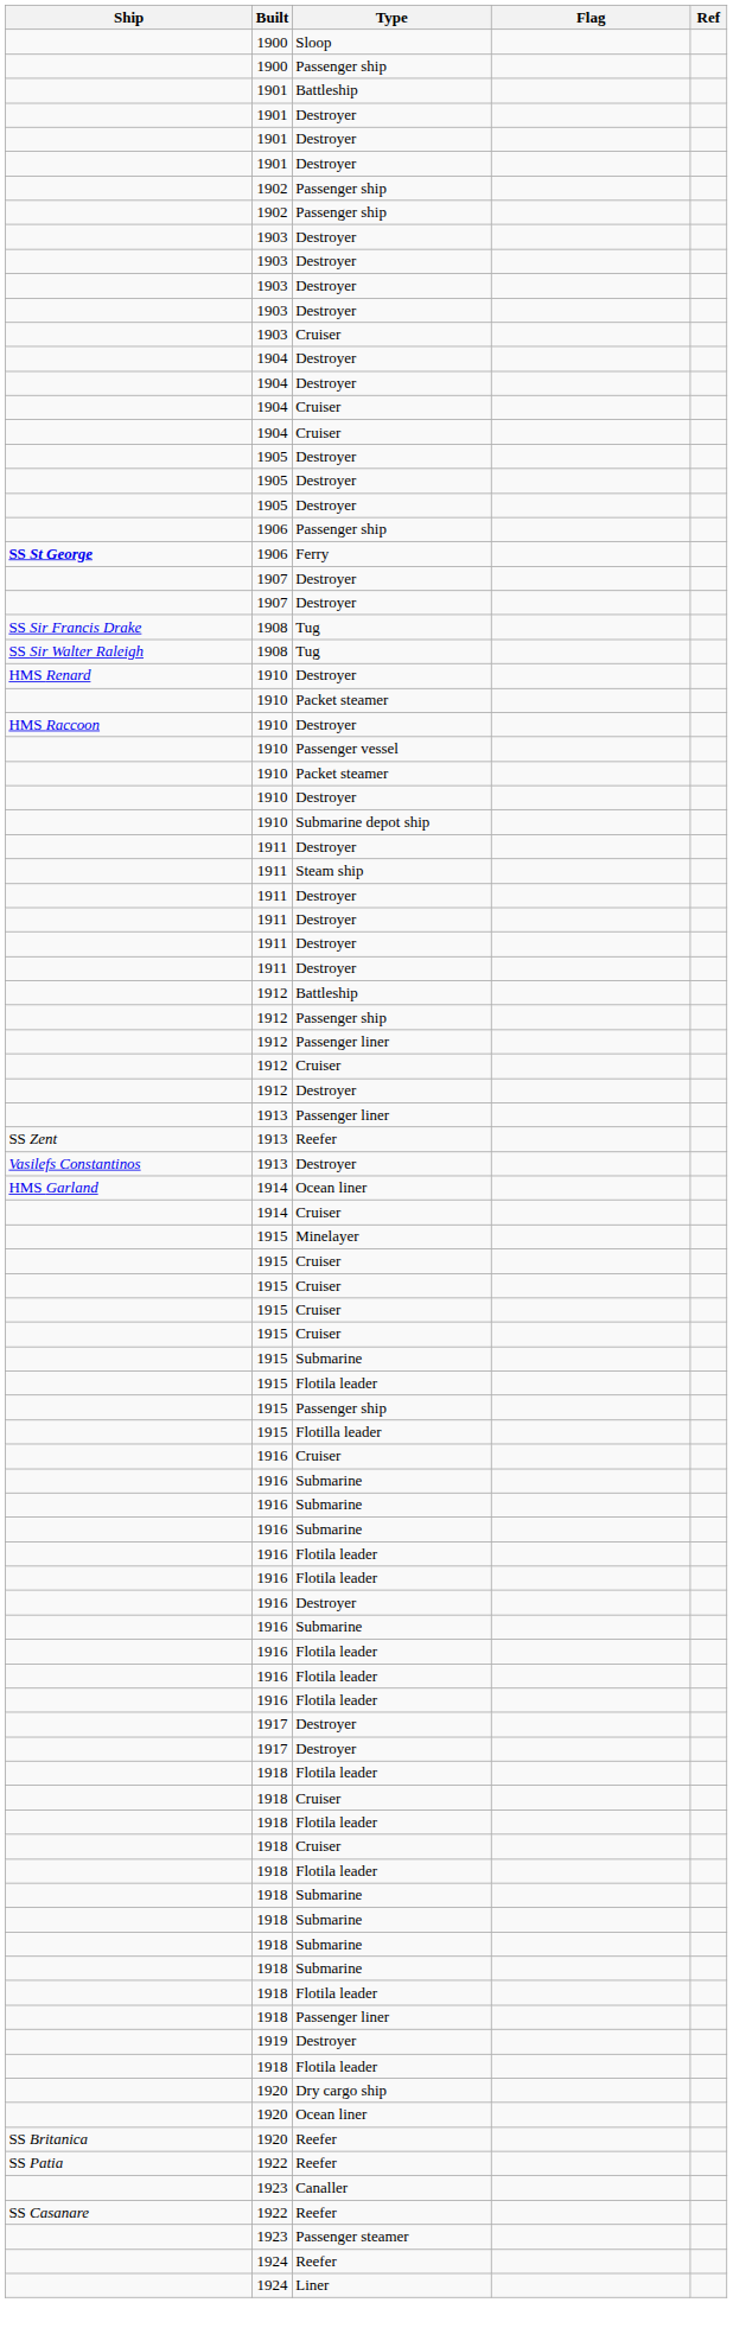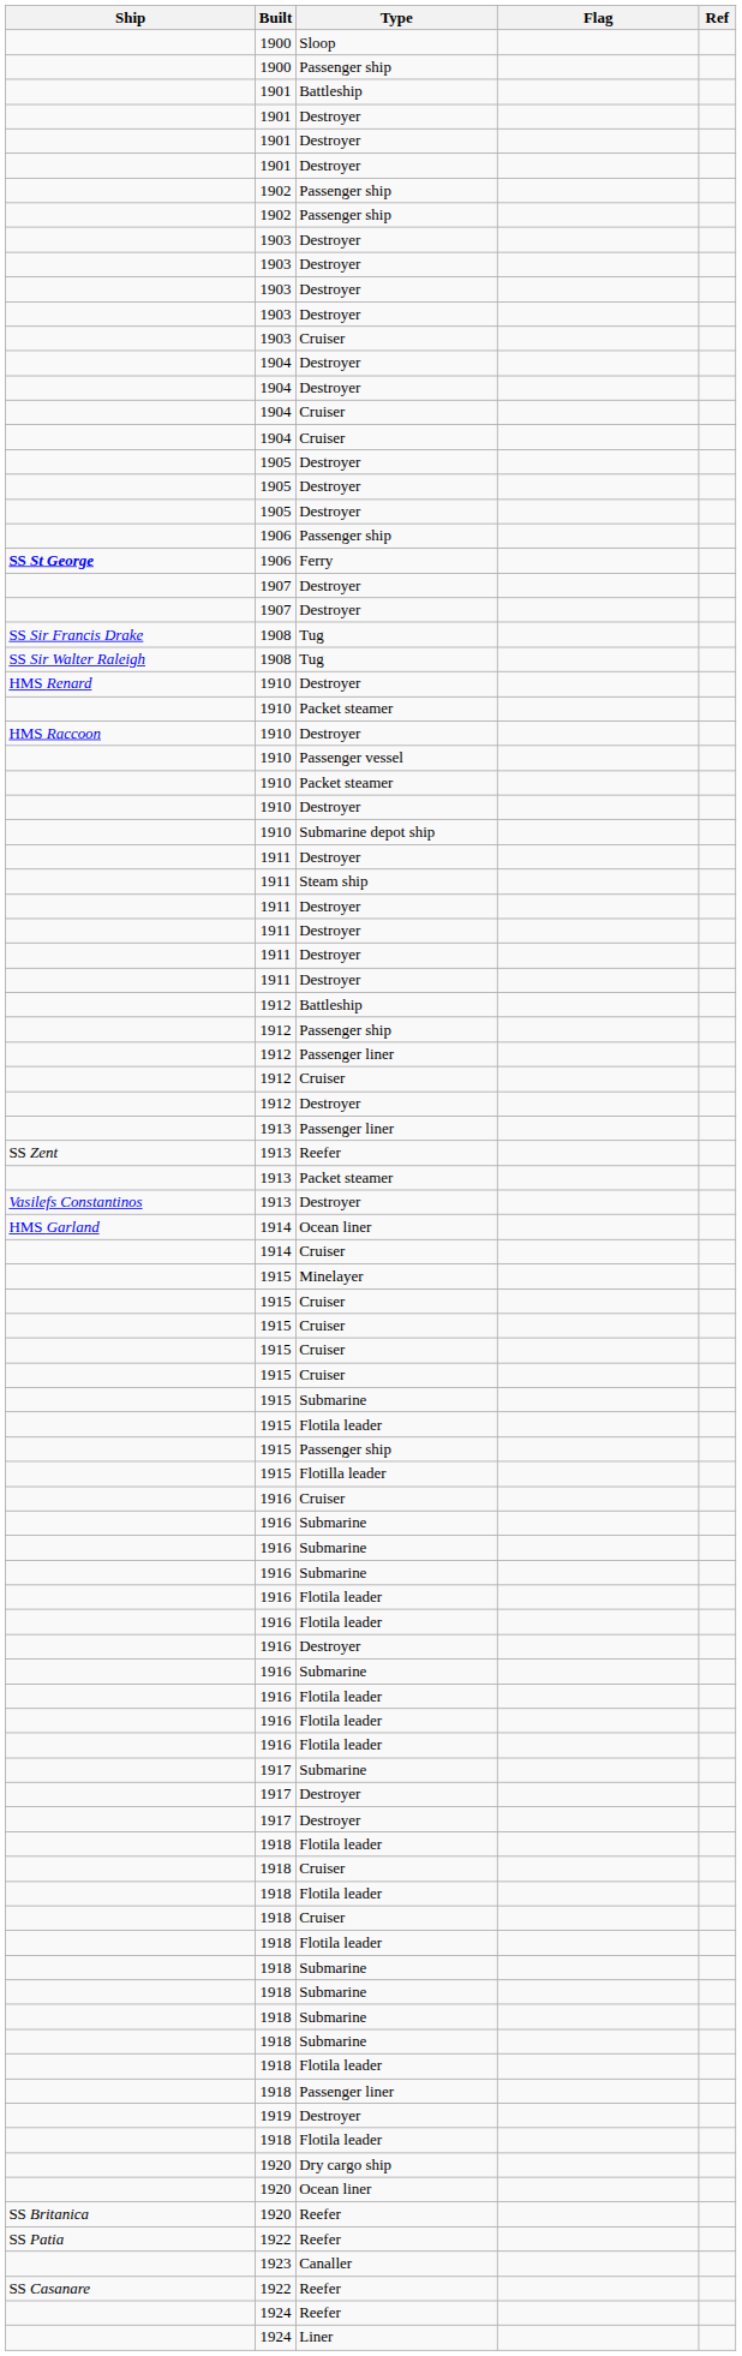 <table class="wikitable sortable">
 <tr>
 <th width="250" scope="col">Ship</th>
 <th width="30" scope="col">Built</th>
 <th width="200" scope="col">Type</th>
 <th width="200" scope="col">Flag</th>
 <th width="30" scope="col" class="unsortable">Ref</th>
 </tr>
 <tr>
 <td></td>
 <td align="center">1900</td>
 <td align="left">Sloop</td>
 <td></td>
 <td></td>
 </tr>
 <tr>
 <td></td>
 <td align="center">1900</td>
 <td align="left">Passenger ship</td>
 <td></td>
 <td></td>
 </tr>
 <tr>
 <td></td>
 <td align="center">1901</td>
 <td align="left">Battleship</td>
 <td></td>
 <td></td>
 </tr>
 <tr>
 <td></td>
 <td align="center">1901</td>
 <td align="left">Destroyer</td>
 <td></td>
 <td></td>
 </tr>
 <tr>
 <td></td>
 <td align="center">1901</td>
 <td align="left">Destroyer</td>
 <td></td>
 <td></td>
 </tr>
 <tr>
 <td></td>
 <td align="center">1901</td>
 <td align="left">Destroyer</td>
 <td></td>
 <td></td>
 </tr>
 <tr>
 <td></td>
 <td align="center">1902</td>
 <td align="left">Passenger ship</td>
 <td></td>
 <td></td>
 </tr>
 <tr>
 <td></td>
 <td align="center">1902</td>
 <td align="left">Passenger ship</td>
 <td></td>
 <td></td>
 </tr>
 <tr>
 <td></td>
 <td align="center">1903</td>
 <td align="left">Destroyer</td>
 <td></td>
 <td></td>
 </tr>
 <tr>
 <td></td>
 <td align="center">1903</td>
 <td align="left">Destroyer</td>
 <td></td>
 <td></td>
 </tr>
 <tr>
 <td></td>
 <td align="center">1903</td>
 <td align="left">Destroyer</td>
 <td></td>
 <td></td>
 </tr>
 <tr>
 <td></td>
 <td align="center">1903</td>
 <td align="left">Destroyer</td>
 <td></td>
 <td></td>
 </tr>
 <tr>
 <td></td>
 <td align="center">1903</td>
 <td align="left">Cruiser</td>
 <td></td>
 <td></td>
 </tr>
 <tr>
 <td></td>
 <td align="center">1904</td>
 <td align="left">Destroyer</td>
 <td></td>
 <td></td>
 </tr>
 <tr>
 <td></td>
 <td align="center">1904</td>
 <td align="left">Destroyer</td>
 <td></td>
 <td></td>
 </tr>
 <tr>
 <td></td>
 <td align="center">1904</td>
 <td align="left">Cruiser</td>
 <td></td>
 <td></td>
 </tr>
 <tr>
 <td></td>
 <td align="center">1904</td>
 <td align="left">Cruiser</td>
 <td></td>
 <td></td>
 </tr>
 <tr>
 <td></td>
 <td align="center">1905</td>
 <td align="left">Destroyer</td>
 <td></td>
 <td></td>
 </tr>
 <tr>
 <td></td>
 <td align="center">1905</td>
 <td align="left">Destroyer</td>
 <td></td>
 <td></td>
 </tr>
 <tr>
 <td></td>
 <td align="center">1905</td>
 <td align="left">Destroyer</td>
 <td></td>
 <td></td>
 </tr>
 <tr>
 <td></td>
 <td align="center">1906</td>
 <td align="left">Passenger ship</td>
 <td></td>
 <td></td>
 </tr>
 <tr>
 <td><strong><a href='#'>SS <em>St George</em></a></strong></td>
 <td align="center">1906</td>
 <td align="left">Ferry</td>
 <td></td>
 <td></td>
 </tr>
 <tr>
 <td></td>
 <td align="center">1907</td>
 <td align="left">Destroyer</td>
 <td></td>
 <td></td>
 </tr>
 <tr>
 <td></td>
 <td align="center">1907</td>
 <td align="left">Destroyer</td>
 <td></td>
 <td></td>
 </tr>
 <tr>
 <td><a href='#'>SS <em>Sir Francis Drake</em></a></td>
 <td align="center">1908</td>
 <td align="left">Tug</td>
 <td></td>
 <td></td>
 </tr>
 <tr>
 <td><a href='#'>SS <em>Sir Walter Raleigh</em></a></td>
 <td align="center">1908</td>
 <td align="left">Tug</td>
 <td></td>
 <td></td>
 </tr>
 <tr>
 <td><a href='#'>HMS <em>Renard</em></a></td>
 <td align="center">1910</td>
 <td align="left">Destroyer</td>
 <td></td>
 <td></td>
 </tr>
 <tr>
 <td></td>
 <td align="center">1910</td>
 <td align="left">Packet steamer</td>
 <td></td>
 <td></td>
 </tr>
 <tr>
 <td><a href='#'>HMS <em>Raccoon</em></a></td>
 <td align="center">1910</td>
 <td align="left">Destroyer</td>
 <td></td>
 <td></td>
 </tr>
 <tr>
 <td></td>
 <td align="center">1910</td>
 <td align="left">Passenger vessel</td>
 <td></td>
 <td></td>
 </tr>
 <tr>
 <td></td>
 <td align="center">1910</td>
 <td align="left">Packet steamer</td>
 <td></td>
 <td></td>
 </tr>
 <tr>
 <td></td>
 <td align="center">1910</td>
 <td align="left">Destroyer</td>
 <td></td>
 <td></td>
 </tr>
 <tr>
 <td></td>
 <td align="center">1910</td>
 <td align="left">Submarine depot ship</td>
 <td></td>
 <td></td>
 </tr>
 <tr>
 <td></td>
 <td align="center">1911</td>
 <td align="left">Destroyer</td>
 <td></td>
 <td></td>
 </tr>
 <tr>
 <td></td>
 <td align="center">1911</td>
 <td align="left">Steam ship</td>
 <td></td>
 <td></td>
 </tr>
 <tr>
 <td></td>
 <td align="center">1911</td>
 <td align="left">Destroyer</td>
 <td></td>
 <td></td>
 </tr>
 <tr>
 <td></td>
 <td align="center">1911</td>
 <td align="left">Destroyer</td>
 <td></td>
 <td></td>
 </tr>
 <tr>
 <td></td>
 <td align="center">1911</td>
 <td align="left">Destroyer</td>
 <td></td>
 <td></td>
 </tr>
 <tr>
 <td></td>
 <td align="center">1911</td>
 <td align="left">Destroyer</td>
 <td></td>
 <td></td>
 </tr>
 <tr>
 <td></td>
 <td align="center">1912</td>
 <td align="left">Battleship</td>
 <td></td>
 <td></td>
 </tr>
 <tr>
 <td></td>
 <td align="center">1912</td>
 <td align="left">Passenger ship</td>
 <td></td>
 <td></td>
 </tr>
 <tr>
 <td></td>
 <td align="center">1912</td>
 <td align="left">Passenger liner</td>
 <td></td>
 <td></td>
 </tr>
 <tr>
 <td></td>
 <td align="center">1912</td>
 <td align="left">Cruiser</td>
 <td></td>
 <td></td>
 </tr>
 <tr>
 <td></td>
 <td align="center">1912</td>
 <td align="left">Destroyer</td>
 <td></td>
 <td></td>
 </tr>
 <tr>
 <td></td>
 <td align="center">1913</td>
 <td align="left">Passenger liner</td>
 <td></td>
 <td></td>
 </tr>
 <tr>
 <td>SS <em>Zent</em></td>
 <td align="center">1913</td>
 <td align="left">Reefer</td>
 <td></td>
 <td></td>
 </tr>
 <tr>
+<td></td>
+<td align="center">1913</td>
+<td align="left">Packet steamer</td>
+<td></td>
+<td></td>
+</tr>
+<tr>
 <td><em><a href='#'>Vasilefs Constantinos</a></em></td>
 <td align="center">1913</td>
 <td align="left">Destroyer</td>
 <td></td>
 <td></td>
 </tr>
 <tr>
 <td><a href='#'>HMS <em>Garland</em></a></td>
 <td align="center">1914</td>
 <td align="left">Ocean liner</td>
 <td></td>
 <td></td>
 </tr>
 <tr>
 <td></td>
 <td align="center">1914</td>
 <td align="left">Cruiser</td>
 <td></td>
 <td></td>
 </tr>
 <tr>
 <td></td>
 <td align="center">1915</td>
 <td align="left">Minelayer</td>
 <td></td>
 <td></td>
 </tr>
 <tr>
 <td></td>
 <td align="center">1915</td>
 <td align="left">Cruiser</td>
 <td></td>
 <td></td>
 </tr>
 <tr>
 <td></td>
 <td align="center">1915</td>
 <td align="left">Cruiser</td>
 <td></td>
 <td></td>
 </tr>
 <tr>
 <td></td>
 <td align="center">1915</td>
 <td align="left">Cruiser</td>
 <td></td>
 <td></td>
 </tr>
 <tr>
 <td></td>
 <td align="center">1915</td>
 <td align="left">Cruiser</td>
 <td></td>
 <td></td>
 </tr>
 <tr>
 <td></td>
 <td align="center">1915</td>
 <td align="left">Submarine</td>
 <td></td>
 <td></td>
 </tr>
 <tr>
 <td></td>
 <td align="center">1915</td>
 <td align="left">Flotila leader</td>
 <td></td>
 <td></td>
 </tr>
 <tr>
 <td></td>
 <td align="center">1915</td>
 <td align="left">Passenger ship</td>
 <td></td>
 <td></td>
 </tr>
 <tr>
 <td></td>
 <td align="center">1915</td>
 <td align="left">Flotilla leader</td>
 <td></td>
 <td></td>
 </tr>
 <tr>
 <td></td>
 <td align="center">1916</td>
 <td align="left">Cruiser</td>
 <td></td>
 <td></td>
 </tr>
 <tr>
 <td></td>
 <td align="center">1916</td>
 <td align="left">Submarine</td>
 <td></td>
 <td></td>
 </tr>
 <tr>
 <td></td>
 <td align="center">1916</td>
 <td align="left">Submarine</td>
 <td></td>
 <td></td>
 </tr>
 <tr>
 <td></td>
 <td align="center">1916</td>
 <td align="left">Submarine</td>
 <td></td>
 <td></td>
 </tr>
 <tr>
 <td></td>
 <td align="center">1916</td>
 <td align="left">Flotila leader</td>
 <td></td>
 <td></td>
 </tr>
 <tr>
 <td></td>
 <td align="center">1916</td>
 <td align="left">Flotila leader</td>
 <td></td>
 <td></td>
 </tr>
 <tr>
 <td></td>
 <td align="center">1916</td>
 <td align="left">Destroyer</td>
 <td></td>
 <td></td>
 </tr>
 <tr>
 <td></td>
 <td align="center">1916</td>
 <td align="left">Submarine</td>
 <td></td>
 <td></td>
 </tr>
 <tr>
 <td></td>
 <td align="center">1916</td>
 <td align="left">Flotila leader</td>
 <td></td>
 <td></td>
 </tr>
 <tr>
 <td></td>
 <td align="center">1916</td>
 <td align="left">Flotila leader</td>
 <td></td>
 <td></td>
 </tr>
 <tr>
 <td></td>
 <td align="center">1916</td>
 <td align="left">Flotila leader</td>
 <td></td>
 <td></td>
 </tr>
 <tr>
 <td></td>
 <td align="center">1917</td>
+<td align="left">Submarine</td>
+<td></td>
+<td></td>
+</tr>
+<tr>
+<td></td>
+<td align="center">1917</td>
 <td align="left">Destroyer</td>
 <td></td>
 <td></td>
 </tr>
 <tr>
 <td></td>
 <td align="center">1917</td>
 <td align="left">Destroyer</td>
 <td></td>
 <td></td>
 </tr>
 <tr>
 <td></td>
 <td align="center">1918</td>
 <td align="left">Flotila leader</td>
 <td></td>
 <td></td>
 </tr>
 <tr>
 <td></td>
 <td align="center">1918</td>
 <td align="left">Cruiser</td>
 <td></td>
 <td></td>
 </tr>
 <tr>
 <td></td>
 <td align="center">1918</td>
 <td align="left">Flotila leader</td>
 <td></td>
 <td></td>
 </tr>
 <tr>
 <td></td>
 <td align="center">1918</td>
 <td align="left">Cruiser</td>
 <td></td>
 <td></td>
 </tr>
 <tr>
 <td></td>
 <td align="center">1918</td>
 <td align="left">Flotila leader</td>
 <td></td>
 <td></td>
 </tr>
 <tr>
 <td></td>
 <td align="center">1918</td>
 <td align="left">Submarine</td>
 <td></td>
 <td></td>
 </tr>
 <tr>
 <td></td>
 <td align="center">1918</td>
 <td align="left">Submarine</td>
 <td></td>
 <td></td>
 </tr>
 <tr>
 <td></td>
 <td align="center">1918</td>
 <td align="left">Submarine</td>
 <td></td>
 <td></td>
 </tr>
 <tr>
 <td></td>
 <td align="center">1918</td>
 <td align="left">Submarine</td>
 <td></td>
 <td></td>
 </tr>
 <tr>
 <td></td>
 <td align="center">1918</td>
 <td align="left">Flotila leader</td>
 <td></td>
 <td></td>
 </tr>
 <tr>
 <td></td>
 <td align="center">1918</td>
 <td align="left">Passenger liner</td>
 <td></td>
 <td></td>
 </tr>
 <tr>
 <td></td>
 <td align="center">1919</td>
 <td align="left">Destroyer</td>
 <td></td>
 <td></td>
 </tr>
 <tr>
 <td></td>
 <td align="center">1918</td>
 <td align="left">Flotila leader</td>
 <td></td>
 <td></td>
 </tr>
 <tr>
 <td></td>
 <td align="center">1920</td>
 <td align="left">Dry cargo ship</td>
 <td></td>
 <td></td>
 </tr>
 <tr>
 <td></td>
 <td align="center">1920</td>
 <td align="left">Ocean liner</td>
 <td></td>
 <td></td>
 </tr>
 <tr>
 <td>SS <em>Britanica</em></td>
 <td align="center">1920</td>
 <td align="left">Reefer</td>
 <td></td>
 <td></td>
 </tr>
 <tr>
 <td>SS <em>Patia</em></td>
 <td align="center">1922</td>
 <td align="left">Reefer</td>
 <td></td>
 <td></td>
 </tr>
 <tr>
 <td></td>
 <td align="center">1923</td>
 <td align="left">Canaller</td>
 <td></td>
 <td></td>
 </tr>
 <tr>
 <td>SS <em>Casanare</em></td>
 <td align="center">1922</td>
 <td align="left">Reefer</td>
 <td></td>
 <td></td>
 </tr>
 <tr>
 <td></td>
-<td align="center">1923</td>
-<td align="left">Passenger steamer</td>
-<td></td>
-<td></td>
-</tr>
-<tr>
-<td></td>
 <td align="center">1924</td>
 <td align="left">Reefer</td>
 <td></td>
 <td></td>
 </tr>
 <tr>
 <td></td>
 <td align="center">1924</td>
 <td align="left">Liner</td>
 <td></td>
 <td></td>
 </tr>
 </table>
